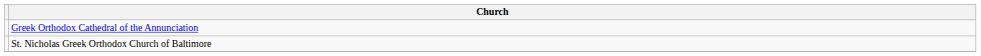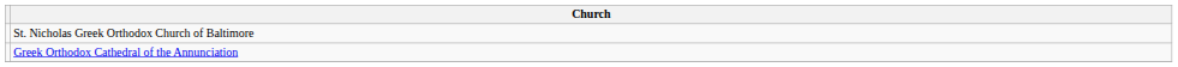 <table class="wikitable">
 <tr>
 <th width="0%"></th>
 <th width="100%">Church</th>
 </tr>
 <tr>
 <td></td>
-<td><a href='#'>Greek Orthodox Cathedral of the Annunciation</a></td>
+<td>St. Nicholas Greek Orthodox Church of Baltimore</td>
 </tr>
 <tr>
 <td></td>
-<td>St. Nicholas Greek Orthodox Church of Baltimore</td>
+<td><a href='#'>Greek Orthodox Cathedral of the Annunciation</a></td>
 </tr>
 <tr>
 </tr>
 </table>
